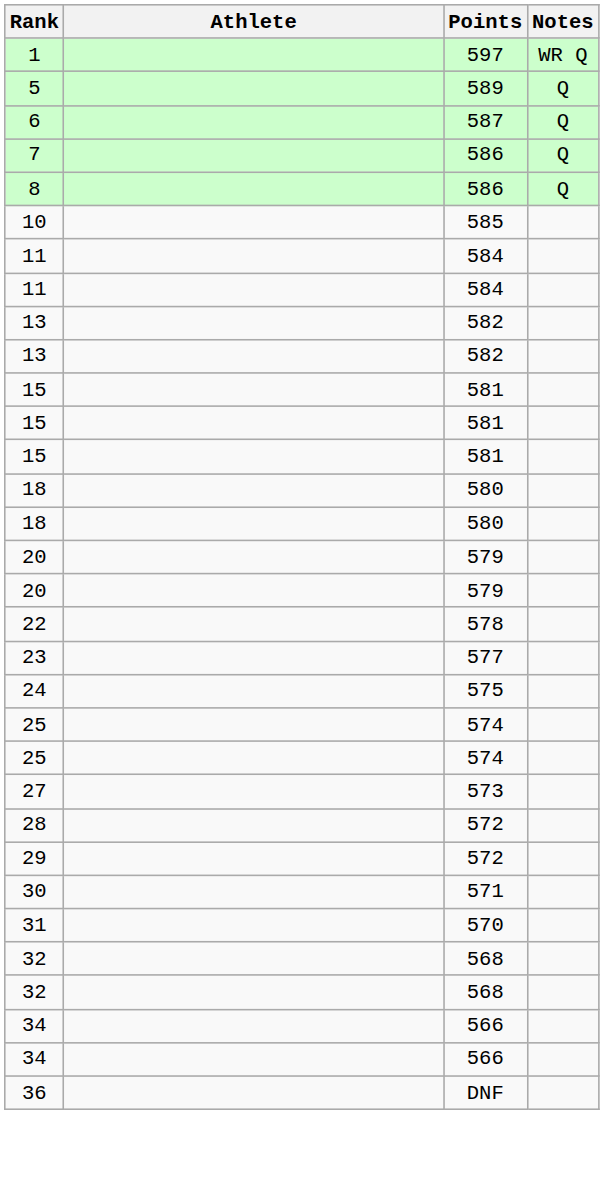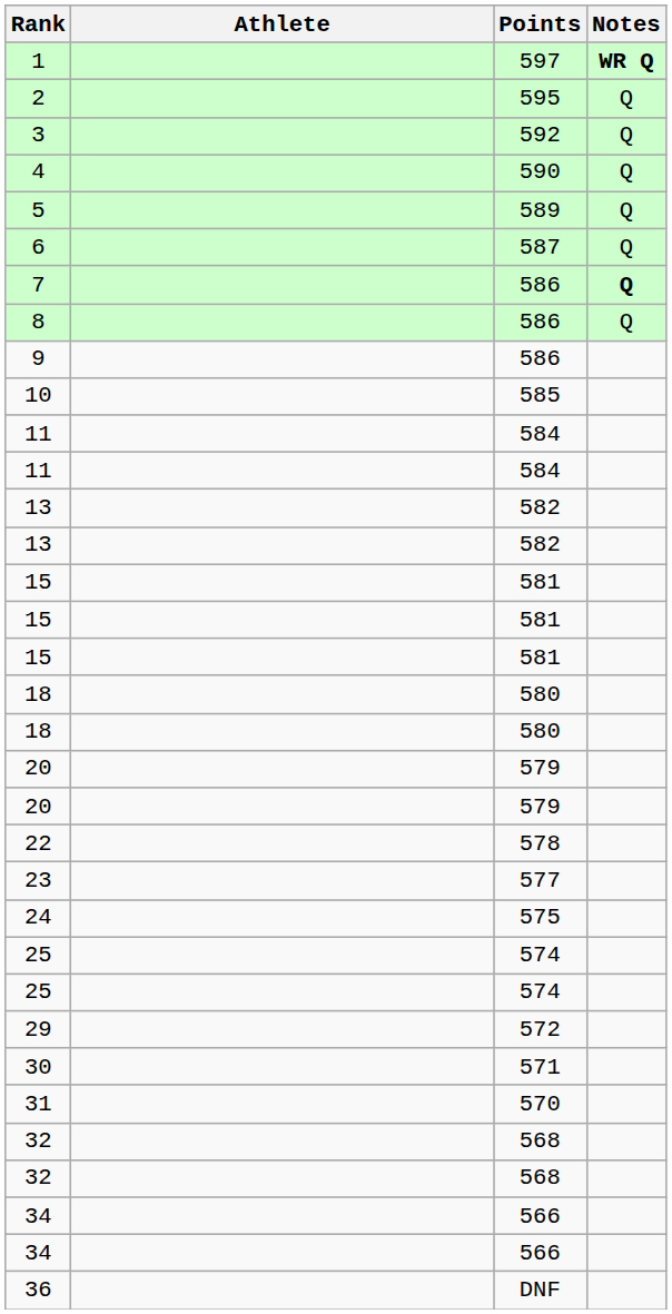 <table class="wikitable" style="text-align:center">
 <tr>
 <th>Rank</th>
 <th Style="width:18em">Athlete</th>
 <th>Points</th>
 <th>Notes</th>
 </tr>
 <tr style="background:#cfc">
 <td>1</td>
 <td style="text-align:left"></td>
 <td>597</td>
-<td>WR Q</td>
+<td><strong>WR Q</strong></td>
+</tr>
+<tr style="background:#cfc">
+<td>2</td>
+<td style="text-align:left"></td>
+<td>595</td>
+<td>Q</td>
+</tr>
+<tr style="background:#cfc">
+<td>3</td>
+<td style="text-align:left"></td>
+<td>592</td>
+<td>Q</td>
+</tr>
+<tr style="background:#cfc">
+<td>4</td>
+<td style="text-align:left"></td>
+<td>590</td>
+<td>Q</td>
 </tr>
 <tr style="background:#cfc">
 <td>5</td>
 <td style="text-align:left"></td>
 <td>589</td>
 <td>Q</td>
 </tr>
 <tr style="background:#cfc">
 <td>6</td>
 <td style="text-align:left"></td>
 <td>587</td>
 <td>Q</td>
 </tr>
 <tr style="background:#cfc">
 <td>7</td>
 <td style="text-align:left"></td>
 <td>586</td>
-<td>Q</td>
+<td><strong>Q</strong></td>
 </tr>
 <tr style="background:#cfc">
 <td>8</td>
 <td style="text-align:left"></td>
 <td>586</td>
 <td>Q</td>
+</tr>
+<tr>
+<td>9</td>
+<td style="text-align:left"></td>
+<td>586</td>
+<td></td>
 </tr>
 <tr>
 <td>10</td>
 <td style="text-align:left"></td>
 <td>585</td>
 <td></td>
 </tr>
 <tr>
 <td>11</td>
 <td style="text-align:left"></td>
 <td>584</td>
 <td></td>
 </tr>
 <tr>
 <td>11</td>
 <td style="text-align:left"></td>
 <td>584</td>
 <td></td>
 </tr>
 <tr>
 <td>13</td>
 <td style="text-align:left"></td>
 <td>582</td>
 <td></td>
 </tr>
 <tr>
 <td>13</td>
 <td style="text-align:left"></td>
 <td>582</td>
 <td></td>
 </tr>
 <tr>
 <td>15</td>
 <td style="text-align:left"></td>
 <td>581</td>
 <td></td>
 </tr>
 <tr>
 <td>15</td>
 <td style="text-align:left"></td>
 <td>581</td>
 <td></td>
 </tr>
 <tr>
 <td>15</td>
 <td style="text-align:left"></td>
 <td>581</td>
 <td></td>
 </tr>
 <tr>
 <td>18</td>
 <td style="text-align:left"></td>
 <td>580</td>
 <td></td>
 </tr>
 <tr>
 <td>18</td>
 <td style="text-align:left"></td>
 <td>580</td>
 <td></td>
 </tr>
 <tr>
 <td>20</td>
 <td style="text-align:left"></td>
 <td>579</td>
 <td></td>
 </tr>
 <tr>
 <td>20</td>
 <td style="text-align:left"></td>
 <td>579</td>
 <td></td>
 </tr>
 <tr>
 <td>22</td>
 <td style="text-align:left"></td>
 <td>578</td>
 <td></td>
 </tr>
 <tr>
 <td>23</td>
 <td style="text-align:left"></td>
 <td>577</td>
 <td></td>
 </tr>
 <tr>
 <td>24</td>
 <td style="text-align:left"></td>
 <td>575</td>
 <td></td>
 </tr>
 <tr>
 <td>25</td>
 <td style="text-align:left"></td>
 <td>574</td>
 <td></td>
 </tr>
 <tr>
 <td>25</td>
 <td style="text-align:left"></td>
 <td>574</td>
 <td></td>
 </tr>
 <tr>
-<td>27</td>
-<td style="text-align:left"></td>
-<td>573</td>
-<td></td>
-</tr>
-<tr>
-<td>28</td>
-<td style="text-align:left"></td>
-<td>572</td>
-<td></td>
-</tr>
-<tr>
 <td>29</td>
 <td style="text-align:left"></td>
 <td>572</td>
 <td></td>
 </tr>
 <tr>
 <td>30</td>
 <td style="text-align:left"></td>
 <td>571</td>
 <td></td>
 </tr>
 <tr>
 <td>31</td>
 <td style="text-align:left"></td>
 <td>570</td>
 <td></td>
 </tr>
 <tr>
 <td>32</td>
 <td style="text-align:left"></td>
 <td>568</td>
 <td></td>
 </tr>
 <tr>
 <td>32</td>
 <td style="text-align:left"></td>
 <td>568</td>
 <td></td>
 </tr>
 <tr>
 <td>34</td>
 <td style="text-align:left"></td>
 <td>566</td>
 <td></td>
 </tr>
 <tr>
 <td>34</td>
 <td style="text-align:left"></td>
 <td>566</td>
 <td></td>
 </tr>
 <tr>
 <td>36</td>
 <td style="text-align:left"></td>
 <td>DNF</td>
 <td></td>
 </tr>
 </table>
